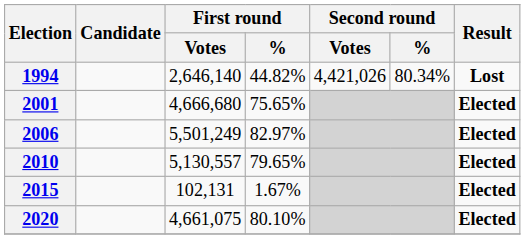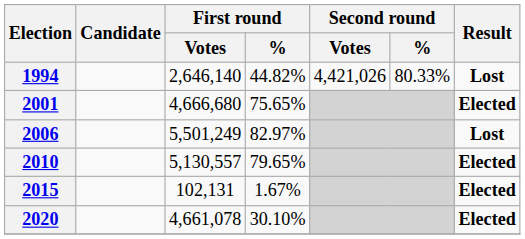 <table class=wikitable style=text-align:center>
 <tr>
 <th rowspan="2"><strong>Election</strong></th>
 <th rowspan="2">Candidate</th>
 <th colspan="2" scope="col">First round</th>
 <th colspan="2">Second round</th>
 <th rowspan="2">Result</th>
 </tr>
 <tr>
 <th><strong>Votes</strong></th>
 <th><strong>%</strong></th>
 <th><strong>Votes</strong></th>
 <th><strong>%</strong></th>
 </tr>
 <tr>
 <th><a href='#'>1994</a></th>
 <td></td>
 <td>2,646,140</td>
 <td>44.82%</td>
 <td>4,421,026</td>
-<td>80.34%</td>
+<td>80.33%</td>
 <td><strong>Lost</strong> </td>
 </tr>
 <tr>
 <th><a href='#'>2001</a></th>
 <td></td>
 <td>4,666,680</td>
 <td>75.65%</td>
 <td bgcolor=lightgrey colspan=2></td>
 <td><strong>Elected</strong> </td>
 </tr>
 <tr>
 <th><a href='#'>2006</a></th>
 <td></td>
 <td>5,501,249</td>
 <td>82.97%</td>
 <td bgcolor=lightgrey colspan=2></td>
-<td><strong>Elected</strong> </td>
+<td><strong>Lost</strong> </td>
 </tr>
 <tr>
 <th><a href='#'>2010</a></th>
 <td></td>
 <td>5,130,557</td>
 <td>79.65%</td>
 <td bgcolor=lightgrey colspan=2></td>
 <td><strong>Elected</strong> </td>
 </tr>
 <tr>
 <th><a href='#'>2015</a></th>
 <td></td>
 <td>102,131</td>
 <td>1.67%</td>
 <td bgcolor=lightgrey colspan=2></td>
 <td><strong>Elected</strong> </td>
 </tr>
 <tr>
 <th><a href='#'>2020</a></th>
 <td></td>
-<td>4,661,075</td>
-<td>80.10%</td>
+<td>4,661,078</td>
+<td>30.10%</td>
 <td bgcolor=lightgrey colspan=2></td>
 <td><strong>Elected</strong> </td>
 </tr>
 <tr>
 </tr>
 </table>
